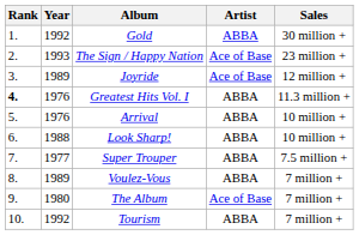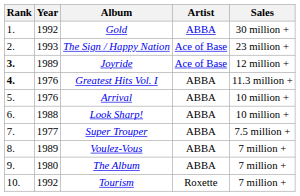 <table class="wikitable" ! style="background:#fff">
 <tr>
 <th style="text-align:center;">Rank</th>
 <th style="text-align:center;">Year</th>
 <th style="text-align:center;">Album</th>
 <th style="text-align:center;">Artist</th>
 <th style="text-align:center;">Sales</th>
 </tr>
 <tr>
 <td align="left">1.</td>
 <td align="left">1992</td>
 <td style="text-align:center;"><em><a href='#'>Gold</a></em></td>
 <td style="text-align:center;"><a href='#'>ABBA</a></td>
 <td style="text-align:center;">30 million +</td>
 </tr>
 <tr>
 <td align="left">2.</td>
 <td align="left">1993</td>
 <td style="text-align:center;"><em><a href='#'>The Sign / Happy Nation</a></em></td>
 <td style="text-align:center;"><a href='#'>Ace of Base</a></td>
 <td style="text-align:center;">23 million +</td>
 </tr>
 <tr>
-<td align="left">3.</td>
+<td align="left"><strong>3.</strong></td>
 <td align="left">1989</td>
 <td style="text-align:center;"><em><a href='#'>Joyride</a></em></td>
 <td style="text-align:center;"><a href='#'>Ace of Base</a></td>
 <td style="text-align:center;">12 million +</td>
 </tr>
 <tr>
 <td align="left"><strong>4.</strong></td>
 <td align="left">1976</td>
 <td style="text-align:center;"><em><a href='#'>Greatest Hits Vol. I</a></em></td>
 <td style="text-align:center;">ABBA</td>
 <td style="text-align:center;">11.3 million +</td>
 </tr>
 <tr>
 <td align="left">5.</td>
 <td align="left">1976</td>
 <td style="text-align:center;"><em><a href='#'>Arrival</a></em></td>
 <td style="text-align:center;">ABBA</td>
 <td style="text-align:center;">10 million +</td>
 </tr>
 <tr>
 <td align="left">6.</td>
 <td align="left">1988</td>
 <td style="text-align:center;"><em><a href='#'>Look Sharp!</a></em></td>
 <td style="text-align:center;">ABBA</td>
 <td style="text-align:center;">10 million +</td>
 </tr>
 <tr>
 <td align="left">7.</td>
 <td align="left">1977</td>
 <td style="text-align:center;"><em><a href='#'>Super Trouper</a></em></td>
 <td style="text-align:center;">ABBA</td>
 <td style="text-align:center;">7.5 million +</td>
 </tr>
 <tr>
 <td align="left">8.</td>
 <td align="left">1989</td>
 <td style="text-align:center;"><em><a href='#'>Voulez-Vous</a></em></td>
 <td style="text-align:center;">ABBA</td>
 <td style="text-align:center;">7 million +</td>
 </tr>
 <tr>
 <td align="left">9.</td>
 <td align="left">1980</td>
 <td style="text-align:center;"><em><a href='#'>The Album</a></em></td>
-<td style="text-align:center;"><a href='#'>Ace of Base</a></td>
+<td style="text-align:center;">ABBA</td>
 <td style="text-align:center;">7 million +</td>
 </tr>
 <tr>
 <td align="left">10.</td>
 <td align="left">1992</td>
 <td style="text-align:center;"><em><a href='#'>Tourism</a></em></td>
-<td style="text-align:center;">ABBA</td>
+<td style="text-align:center;">Roxette</td>
 <td style="text-align:center;">7 million +</td>
 </tr>
 </table>
